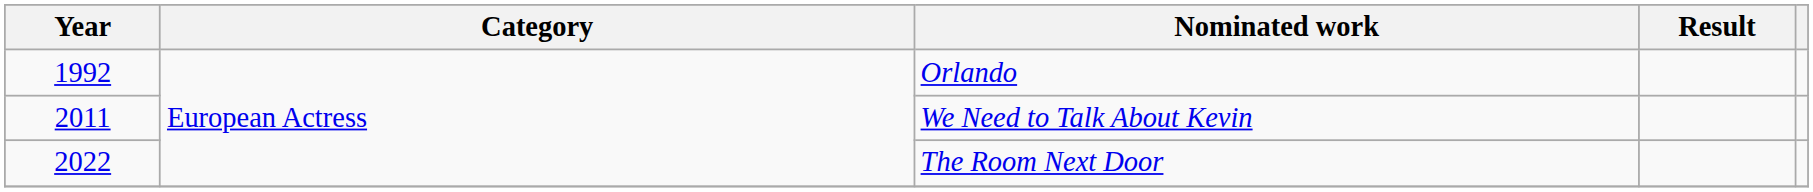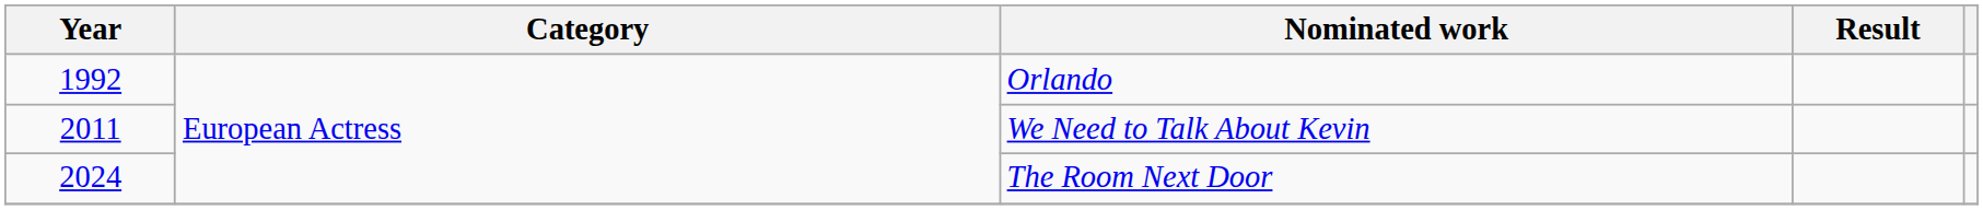 <table class=wikitable>
 <tr>
 <th scope="col" style="width:5em;">Year</th>
 <th scope="col" style="width:26em;">Category</th>
 <th scope="col" style="width:25em;">Nominated work</th>
 <th scope="col" style="width:5em;">Result</th>
 <th></th>
 </tr>
 <tr>
 <td style="text-align:center;"><a href='#'>1992</a></td>
 <td rowspan="3"><a href='#'>European Actress</a></td>
 <td><em><a href='#'>Orlando</a></em></td>
 <td></td>
 <td style="text-align:center;"></td>
 </tr>
 <tr>
 <td style="text-align:center;"><a href='#'>2011</a></td>
 <td><em><a href='#'>We Need to Talk About Kevin</a></em></td>
 <td></td>
 <td style="text-align:center;"></td>
 </tr>
 <tr>
-<td style="text-align:center;"><a href='#'>2022</a></td>
+<td style="text-align:center;"><a href='#'>2024</a></td>
 <td><em><a href='#'>The Room Next Door</a></em></td>
 <td></td>
 <td align="center"></td>
 </tr>
 <tr>
 </tr>
 </table>
